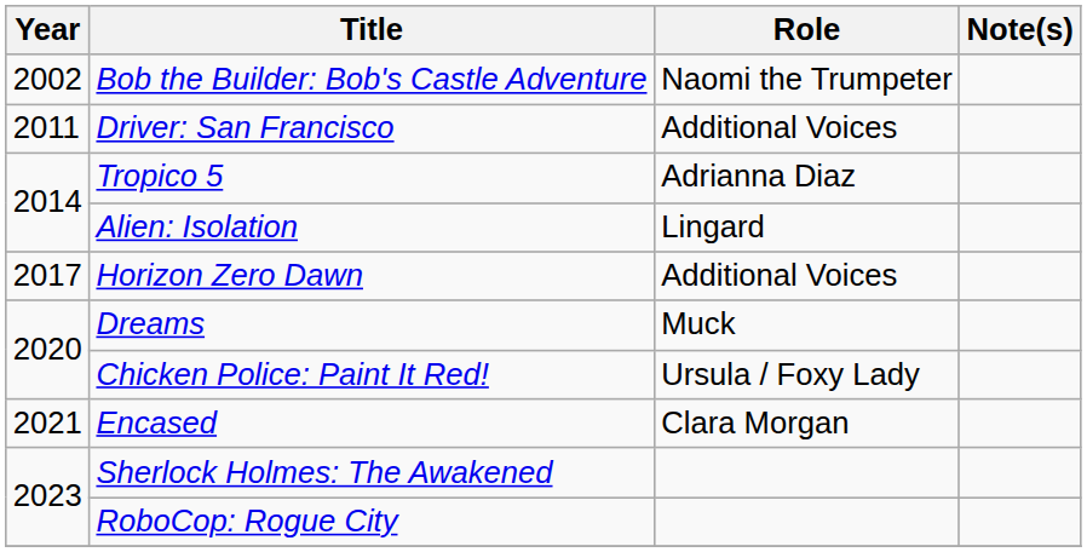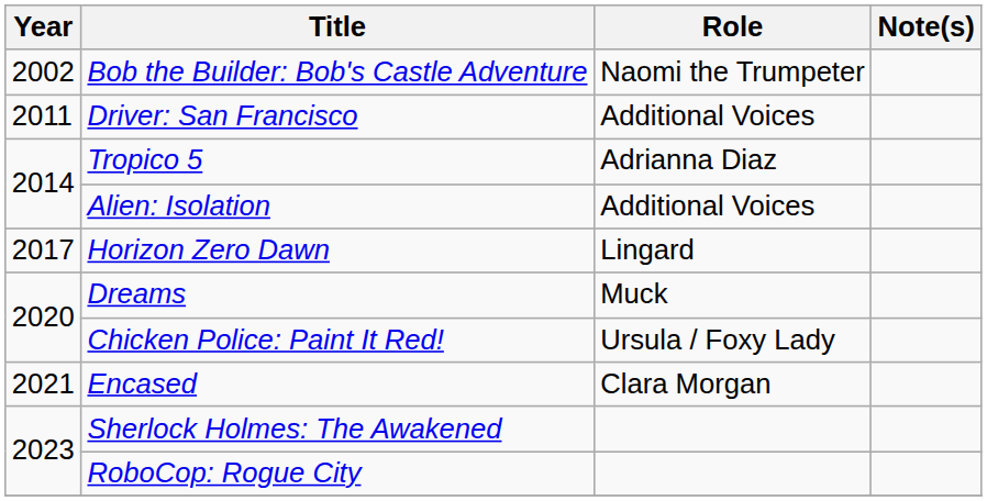 <table class="wikitable">
 <tr>
 <th>Year</th>
 <th>Title</th>
 <th>Role</th>
 <th>Note(s)</th>
 </tr>
 <tr>
 <td>2002</td>
 <td><em><a href='#'>Bob the Builder: Bob's Castle Adventure</a></em></td>
 <td>Naomi the Trumpeter</td>
 <td></td>
 </tr>
 <tr>
 <td>2011</td>
 <td><em><a href='#'>Driver: San Francisco</a></em></td>
 <td>Additional Voices</td>
 <td></td>
 </tr>
 <tr>
 <td rowspan="2">2014</td>
 <td><em><a href='#'>Tropico 5</a></em></td>
 <td>Adrianna Diaz</td>
 <td></td>
 </tr>
 <tr>
 <td><em><a href='#'>Alien: Isolation</a></em></td>
-<td>Lingard</td>
+<td>Additional Voices</td>
 <td></td>
 </tr>
 <tr>
 <td>2017</td>
 <td><em><a href='#'>Horizon Zero Dawn</a></em></td>
-<td>Additional Voices</td>
+<td>Lingard</td>
 <td></td>
 </tr>
 <tr>
 <td rowspan="2">2020</td>
 <td><em><a href='#'>Dreams</a></em></td>
 <td>Muck</td>
 <td></td>
 </tr>
 <tr>
 <td><em><a href='#'>Chicken Police: Paint It Red!</a></em></td>
 <td>Ursula / Foxy Lady</td>
 <td></td>
 </tr>
 <tr>
 <td>2021</td>
 <td><em><a href='#'>Encased</a></em></td>
 <td>Clara Morgan</td>
 <td></td>
 </tr>
 <tr>
 <td rowspan="2">2023</td>
 <td><em><a href='#'>Sherlock Holmes: The Awakened</a></em></td>
 <td></td>
 <td></td>
 </tr>
 <tr>
 <td><em><a href='#'>RoboCop: Rogue City</a></em></td>
 <td></td>
 <td></td>
 </tr>
 <tr>
 </tr>
 </table>
